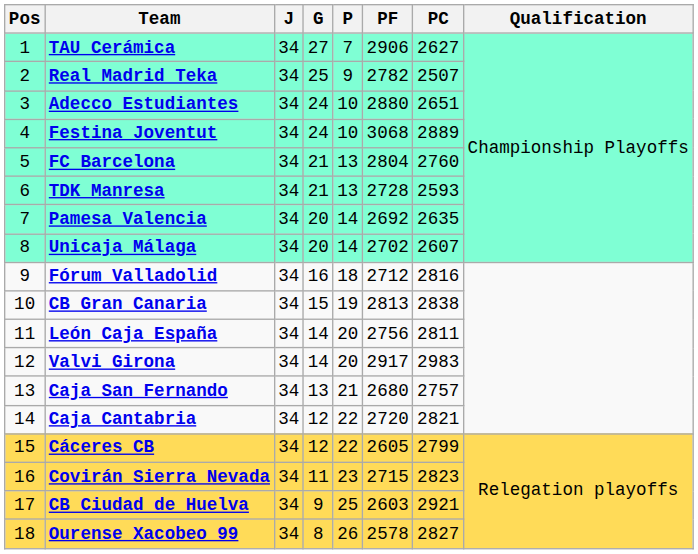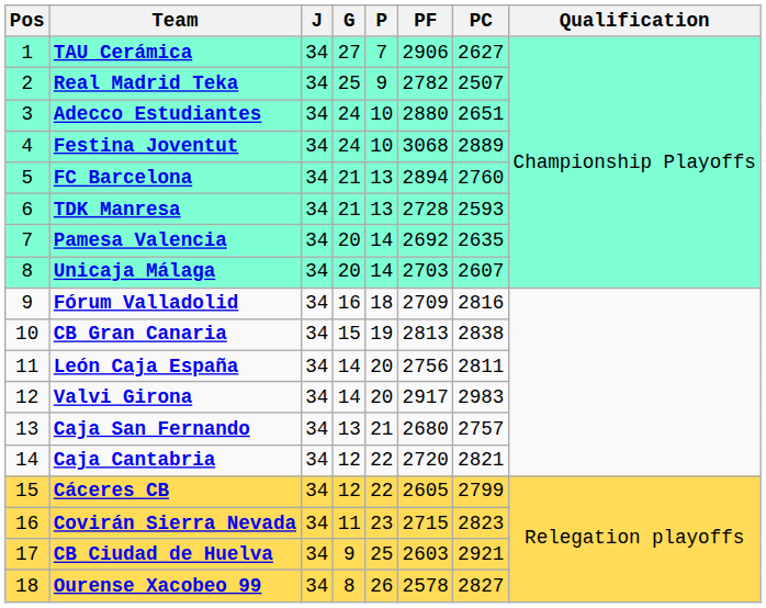 <table class="wikitable" style="text-align: center;">
 <tr>
 <th align=center>Pos</th>
 <th align=center>Team</th>
 <th align=center>J</th>
 <th align=center>G</th>
 <th align=center>P</th>
 <th align=center>PF</th>
 <th align=center>PC</th>
 <th align=center>Qualification</th>
 </tr>
 <tr style="background: #7FFFD4">
 <td>1</td>
 <td align="left"><strong><a href='#'>TAU Cerámica</a></strong></td>
 <td>34</td>
 <td>27</td>
 <td>7</td>
 <td>2906</td>
 <td>2627</td>
 <td rowspan=8>Championship Playoffs</td>
 </tr>
 <tr style="background: #7FFFD4">
 <td>2</td>
 <td align="left"><strong><a href='#'>Real Madrid Teka</a></strong></td>
 <td>34</td>
 <td>25</td>
 <td>9</td>
 <td>2782</td>
 <td>2507</td>
 </tr>
 <tr style="background: #7FFFD4">
 <td>3</td>
 <td align="left"><strong><a href='#'>Adecco Estudiantes</a></strong></td>
 <td>34</td>
 <td>24</td>
 <td>10</td>
 <td>2880</td>
 <td>2651</td>
 </tr>
 <tr style="background: #7FFFD4">
 <td>4</td>
 <td align="left"><strong><a href='#'>Festina Joventut</a></strong></td>
 <td>34</td>
 <td>24</td>
 <td>10</td>
 <td>3068</td>
 <td>2889</td>
 </tr>
 <tr style="background: #7FFFD4">
 <td>5</td>
 <td align="left"><strong><a href='#'>FC Barcelona</a></strong></td>
 <td>34</td>
 <td>21</td>
 <td>13</td>
-<td>2804</td>
+<td>2894</td>
 <td>2760</td>
 </tr>
 <tr style="background: #7FFFD4">
 <td>6</td>
 <td align="left"><strong><a href='#'>TDK Manresa</a></strong></td>
 <td>34</td>
 <td>21</td>
 <td>13</td>
 <td>2728</td>
 <td>2593</td>
 </tr>
 <tr style="background: #7FFFD4">
 <td>7</td>
 <td align="left"><strong><a href='#'>Pamesa Valencia</a></strong></td>
 <td>34</td>
 <td>20</td>
 <td>14</td>
 <td>2692</td>
 <td>2635</td>
 </tr>
 <tr style="background: #7FFFD4">
 <td>8</td>
 <td align="left"><strong><a href='#'>Unicaja Málaga</a></strong></td>
 <td>34</td>
 <td>20</td>
 <td>14</td>
-<td>2702</td>
+<td>2703</td>
 <td>2607</td>
 </tr>
 <tr>
 <td>9</td>
 <td align="left"><strong><a href='#'>Fórum Valladolid</a></strong></td>
 <td>34</td>
 <td>16</td>
 <td>18</td>
-<td>2712</td>
+<td>2709</td>
 <td>2816</td>
 </tr>
 <tr>
 <td>10</td>
 <td align="left"><strong><a href='#'>CB Gran Canaria</a></strong></td>
 <td>34</td>
 <td>15</td>
 <td>19</td>
 <td>2813</td>
 <td>2838</td>
 </tr>
 <tr>
 <td>11</td>
 <td align="left"><strong><a href='#'>León Caja España</a></strong></td>
 <td>34</td>
 <td>14</td>
 <td>20</td>
 <td>2756</td>
 <td>2811</td>
 </tr>
 <tr>
 <td>12</td>
 <td align="left"><strong><a href='#'>Valvi Girona</a></strong></td>
 <td>34</td>
 <td>14</td>
 <td>20</td>
 <td>2917</td>
 <td>2983</td>
 </tr>
 <tr>
 <td>13</td>
 <td align="left"><strong><a href='#'>Caja San Fernando</a></strong></td>
 <td>34</td>
 <td>13</td>
 <td>21</td>
 <td>2680</td>
 <td>2757</td>
 </tr>
 <tr>
 <td>14</td>
 <td align="left"><strong><a href='#'>Caja Cantabria</a></strong></td>
 <td>34</td>
 <td>12</td>
 <td>22</td>
 <td>2720</td>
 <td>2821</td>
 </tr>
 <tr style="background:#FFDB58">
 <td>15</td>
 <td align="left"><strong><a href='#'>Cáceres CB</a></strong></td>
 <td>34</td>
 <td>12</td>
 <td>22</td>
 <td>2605</td>
 <td>2799</td>
 <td rowspan=4>Relegation playoffs</td>
 </tr>
 <tr style="background:#FFDB58">
 <td>16</td>
 <td align="left"><strong><a href='#'>Covirán Sierra Nevada</a></strong></td>
 <td>34</td>
 <td>11</td>
 <td>23</td>
 <td>2715</td>
 <td>2823</td>
 </tr>
 <tr style="background:#FFDB58">
 <td>17</td>
 <td align="left"><strong><a href='#'>CB Ciudad de Huelva</a></strong></td>
 <td>34</td>
 <td>9</td>
 <td>25</td>
 <td>2603</td>
 <td>2921</td>
 </tr>
 <tr style="background:#FFDB58">
 <td>18</td>
 <td align="left"><strong><a href='#'>Ourense Xacobeo 99</a></strong></td>
 <td>34</td>
 <td>8</td>
 <td>26</td>
 <td>2578</td>
 <td>2827</td>
 </tr>
 </table>
